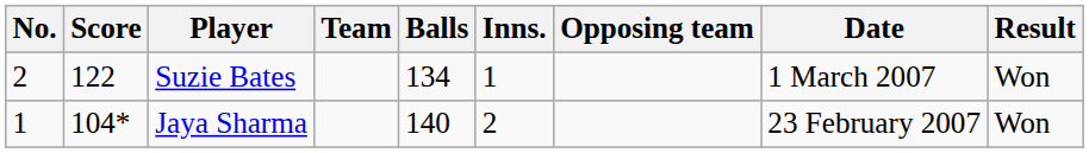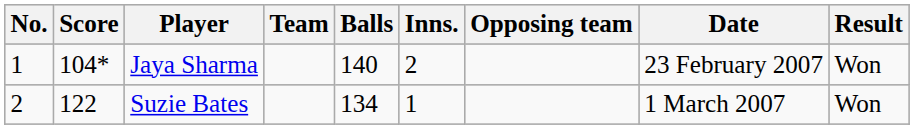 <table class="wikitable">
 <tr>
 <th>No.</th>
 <th>Score</th>
 <th>Player</th>
 <th>Team</th>
 <th>Balls</th>
 <th>Inns.</th>
 <th>Opposing team</th>
 <th>Date</th>
 <th>Result</th>
 </tr>
 <tr>
+<td>1</td>
+<td>104*</td>
+<td><a href='#'>Jaya Sharma</a></td>
+<td></td>
+<td>140</td>
+<td>2</td>
+<td></td>
+<td>23 February 2007</td>
+<td>Won</td>
+</tr>
+<tr>
 <td>2</td>
 <td>122</td>
 <td><a href='#'>Suzie Bates</a></td>
 <td></td>
 <td>134</td>
 <td>1</td>
 <td></td>
 <td>1 March 2007</td>
 <td>Won</td>
 </tr>
-<tr>
-<td>1</td>
-<td>104*</td>
-<td><a href='#'>Jaya Sharma</a></td>
-<td></td>
-<td>140</td>
-<td>2</td>
-<td></td>
-<td>23 February 2007</td>
-<td>Won</td>
-</tr>
 </table>
